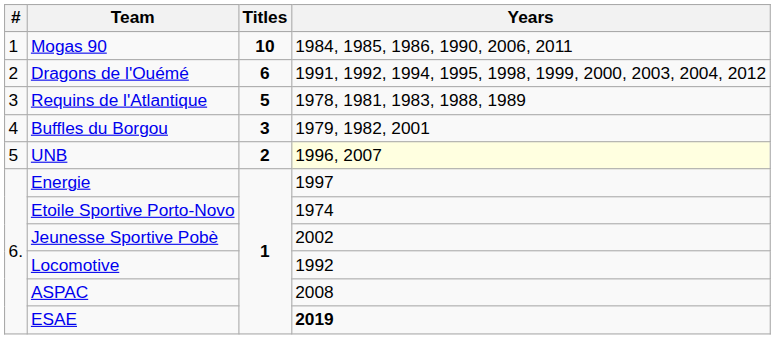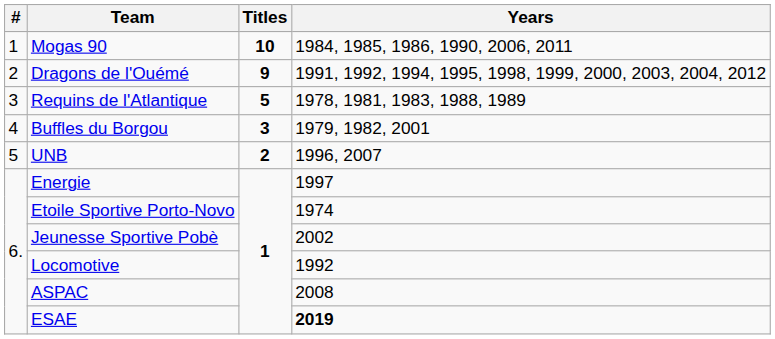 <table class=wikitable>
 <tr>
 <th>#</th>
 <th>Team</th>
 <th>Titles</th>
 <th>Years</th>
 </tr>
 <tr>
 <td>1</td>
 <td><a href='#'>Mogas 90</a></td>
 <td align=center><strong>10</strong></td>
 <td>1984, 1985, 1986, 1990, 2006, 2011</td>
 </tr>
 <tr>
 <td>2</td>
 <td><a href='#'>Dragons de l'Ouémé</a></td>
-<td align=center><strong>6</strong></td>
+<td align=center><strong>9</strong></td>
 <td>1991, 1992, 1994, 1995, 1998, 1999, 2000, 2003, 2004, 2012</td>
 </tr>
 <tr>
 <td>3</td>
 <td><a href='#'>Requins de l'Atlantique</a></td>
 <td align=center><strong>5</strong></td>
 <td>1978, 1981, 1983, 1988, 1989</td>
 </tr>
 <tr>
 <td>4</td>
 <td><a href='#'>Buffles du Borgou</a></td>
 <td align=center><strong>3</strong></td>
 <td>1979, 1982, 2001</td>
 </tr>
 <tr>
 <td>5</td>
 <td><a href='#'>UNB</a></td>
 <td align=center><strong>2</strong></td>
-<td style="background: lightyellow;">1996, 2007</td>
+<td>1996, 2007</td>
 </tr>
 <tr>
 <td rowspan=6>6.</td>
 <td><a href='#'>Energie</a></td>
 <td rowspan=6 align=center><strong>1</strong></td>
 <td>1997</td>
 </tr>
 <tr>
 <td><a href='#'>Etoile Sportive Porto-Novo</a></td>
 <td>1974</td>
 </tr>
 <tr>
 <td><a href='#'>Jeunesse Sportive Pobè</a></td>
 <td>2002</td>
 </tr>
 <tr>
 <td><a href='#'>Locomotive</a></td>
 <td>1992</td>
 </tr>
 <tr>
 <td><a href='#'>ASPAC</a></td>
 <td>2008</td>
 </tr>
 <tr>
 <td><a href='#'>ESAE</a></td>
 <td><strong>2019</strong></td>
 </tr>
 </table>
